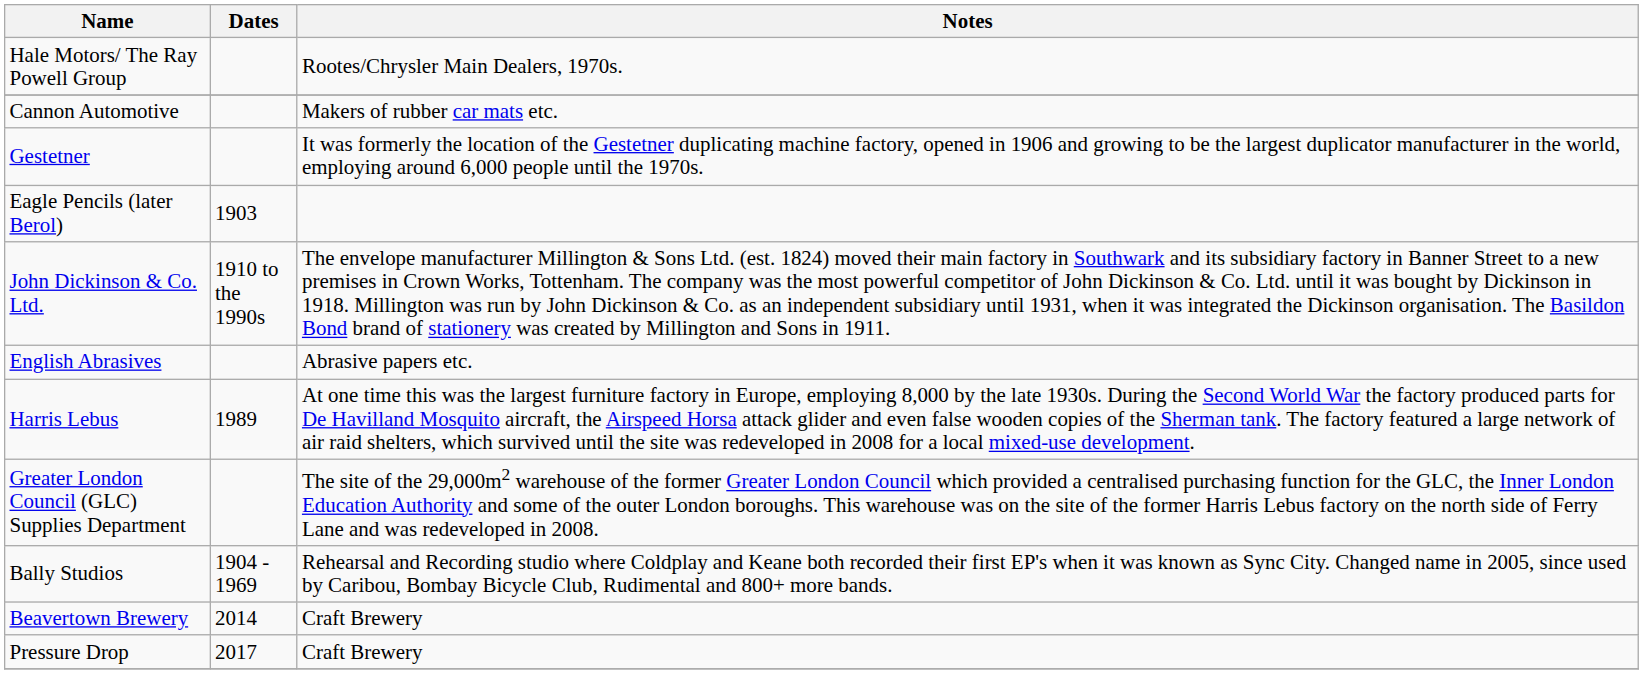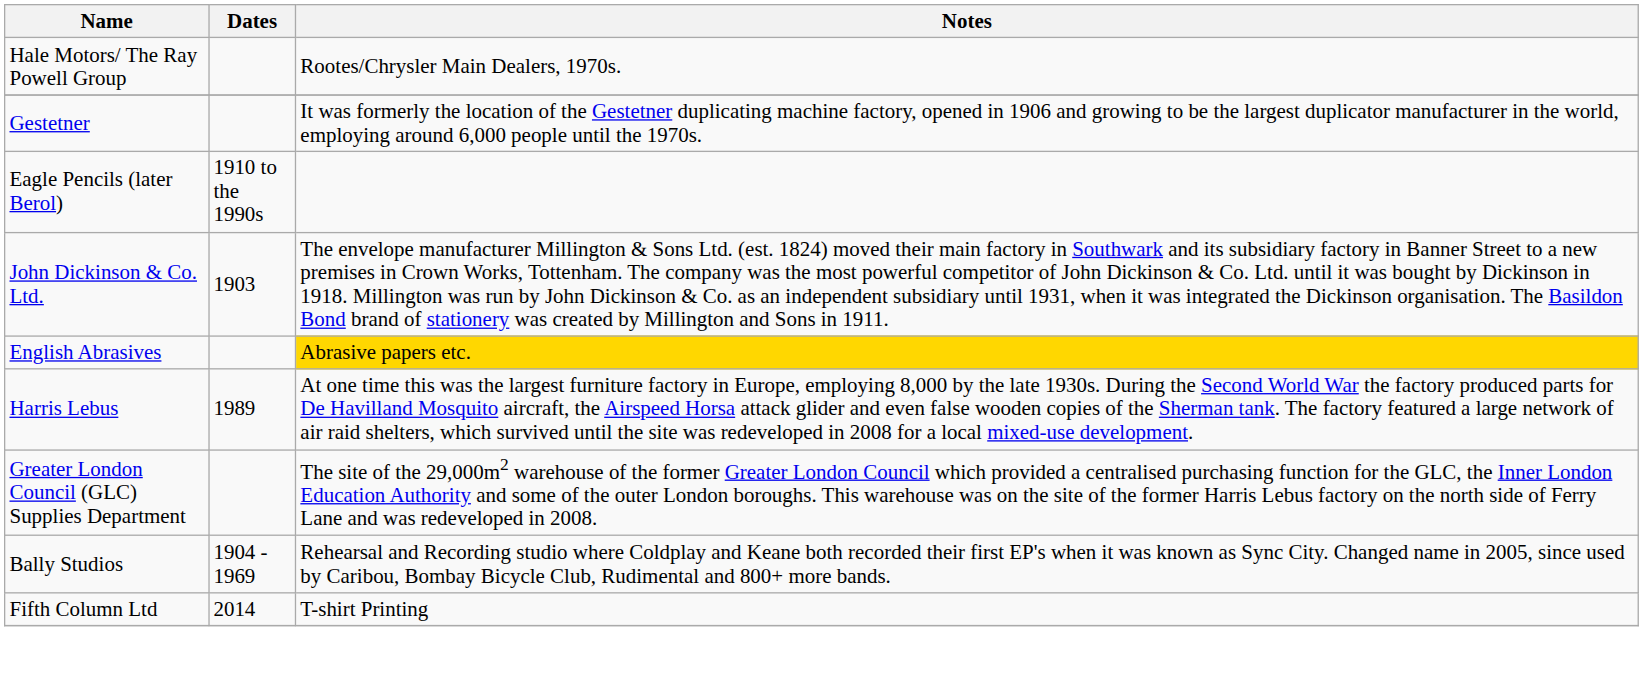 <table class="wikitable">
 <tr>
 <th>Name</th>
 <th>Dates</th>
 <th>Notes</th>
 </tr>
 <tr>
 <td>Hale Motors/ The Ray Powell Group</td>
 <td> </td>
 <td>Rootes/Chrysler Main Dealers, 1970s.</td>
 </tr>
 <tr>
 </tr>
 <tr>
-<td>Cannon Automotive</td>
-<td> </td>
-<td>Makers of rubber <a href='#'>car mats</a> etc.</td>
-</tr>
-<tr>
 <td><a href='#'>Gestetner</a></td>
 <td> </td>
 <td>It was formerly the location of the <a href='#'>Gestetner</a> duplicating machine factory, opened in 1906 and growing to be the largest duplicator manufacturer in the world, employing around 6,000 people until the 1970s.</td>
 </tr>
 <tr>
 <td>Eagle Pencils (later <a href='#'>Berol</a>)</td>
-<td>1903</td>
+<td>1910 to the 1990s</td>
 <td> </td>
 </tr>
 <tr>
 <td><a href='#'>John Dickinson & Co. Ltd.</a></td>
-<td>1910 to the 1990s</td>
+<td>1903</td>
 <td>The envelope manufacturer Millington & Sons Ltd. (est. 1824) moved their main factory in <a href='#'>Southwark</a> and its subsidiary factory in Banner Street to a new premises in Crown Works, Tottenham. The company was the most powerful competitor of John Dickinson & Co. Ltd. until it was bought by Dickinson in 1918. Millington was run by John Dickinson & Co. as an independent subsidiary until 1931, when it was integrated the Dickinson organisation. The <a href='#'>Basildon Bond</a> brand of <a href='#'>stationery</a> was created by Millington and Sons in 1911.</td>
 </tr>
 <tr>
 <td><a href='#'>English Abrasives</a></td>
 <td> </td>
-<td>Abrasive papers etc.</td>
+<td style="background: gold;">Abrasive papers etc.</td>
 </tr>
 <tr>
 <td><a href='#'>Harris Lebus</a></td>
 <td>1989</td>
 <td>At one time this was the largest furniture factory in Europe, employing 8,000 by the late 1930s. During the <a href='#'>Second World War</a> the factory produced parts for <a href='#'>De Havilland Mosquito</a> aircraft, the <a href='#'>Airspeed Horsa</a> attack glider and even false wooden copies of the <a href='#'>Sherman tank</a>. The factory featured a large network of air raid shelters, which survived until the site was redeveloped in 2008 for a local <a href='#'>mixed-use development</a>.</td>
 </tr>
 <tr>
 <td><a href='#'>Greater London Council</a> (GLC) Supplies Department</td>
 <td> </td>
 <td>The site of the 29,000m<sup>2</sup> warehouse of the former <a href='#'>Greater London Council</a> which provided a centralised purchasing function for the GLC, the <a href='#'>Inner London Education Authority</a> and some of the outer London boroughs. This warehouse was on the site of the former Harris Lebus factory on the north side of Ferry Lane and was redeveloped in 2008.</td>
 </tr>
 <tr>
 <td>Bally Studios</td>
 <td>1904 - 1969</td>
 <td>Rehearsal and Recording studio where Coldplay and Keane both recorded their first EP's when it was known as Sync City.  Changed name in 2005, since used by Caribou, Bombay Bicycle Club, Rudimental and 800+ more bands.</td>
 </tr>
 <tr>
-<td><a href='#'>Beavertown Brewery</a></td>
+<td>Fifth Column Ltd</td>
 <td>2014</td>
-<td>Craft Brewery</td>
-</tr>
-<tr>
-<td>Pressure Drop</td>
-<td>2017</td>
-<td>Craft Brewery</td>
+<td>T-shirt Printing</td>
 </tr>
 <tr>
 </tr>
 </table>
